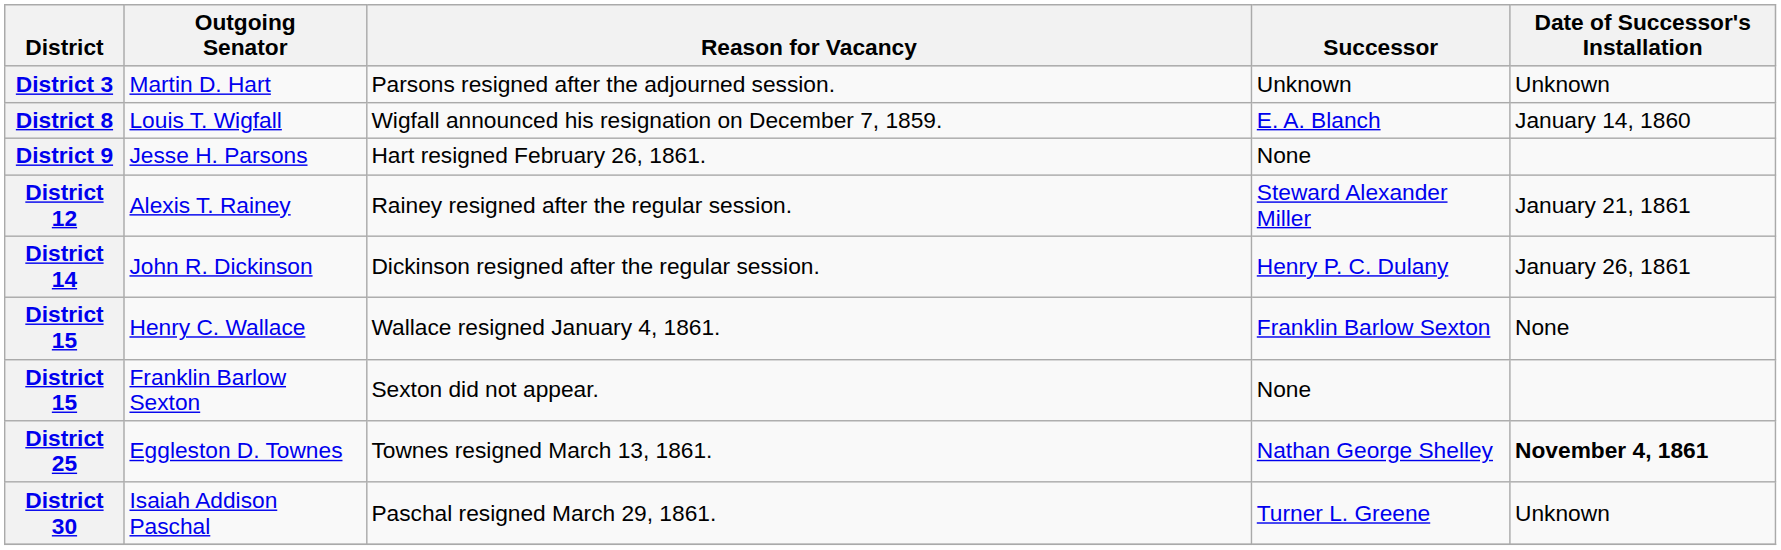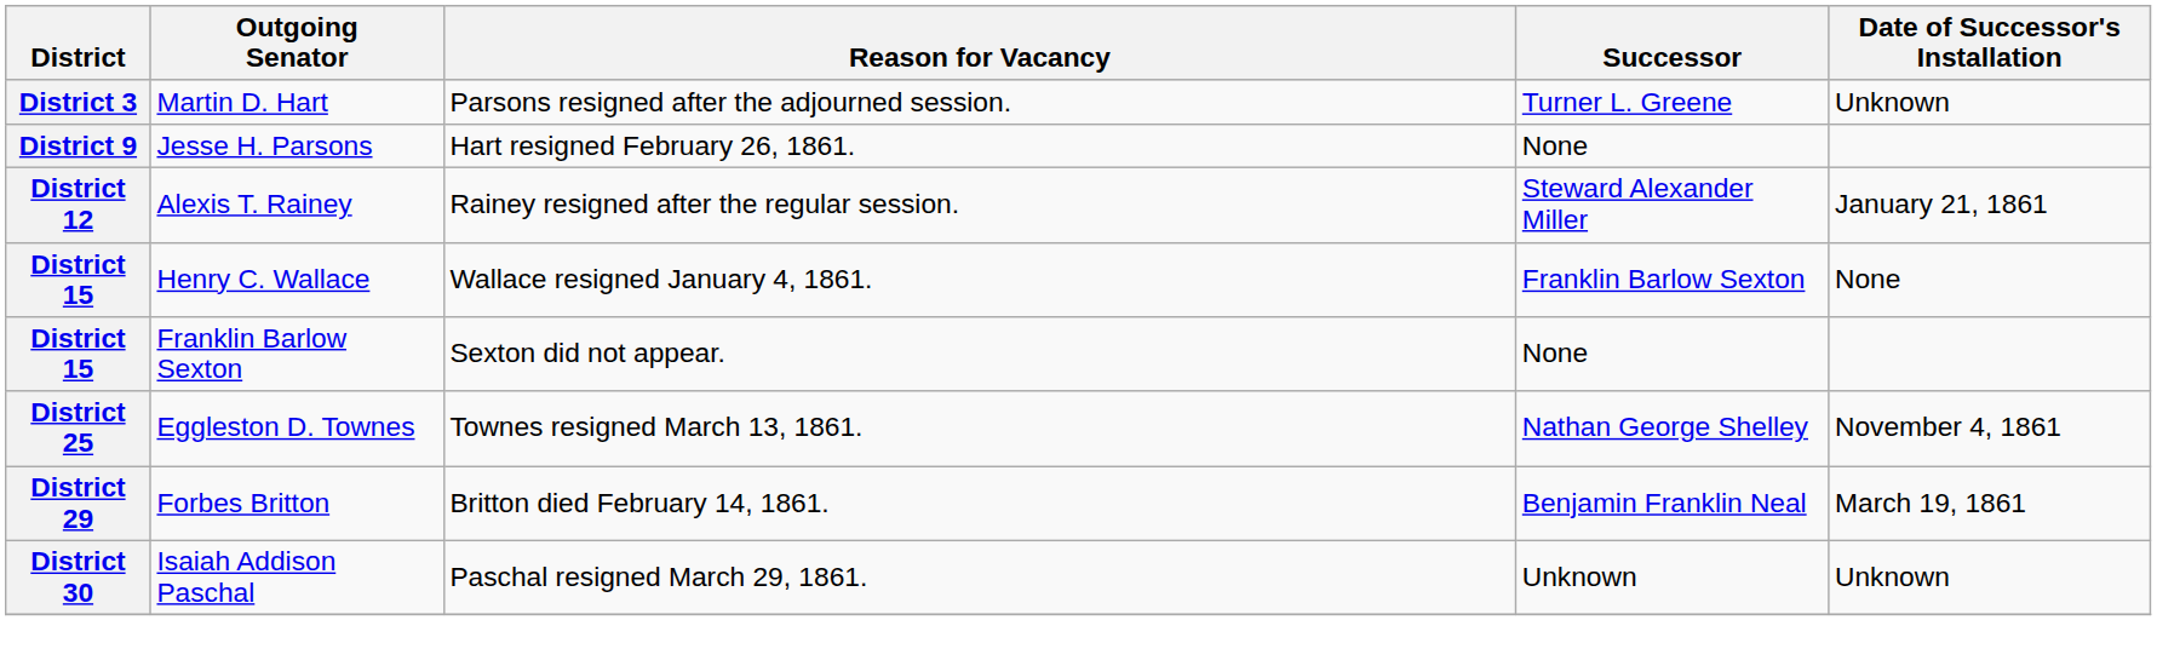 <table class="wikitable">
 <tr bgcolor="#cccccc" align="center" valign="bottom">
 <th>District</th>
 <th>Outgoing<br>Senator</th>
 <th width="50%">Reason for Vacancy</th>
 <th>Successor</th>
 <th width="15%">Date of Successor's Installation</th>
 </tr>
 <tr>
 <th><a href='#'>District 3</a></th>
 <td><a href='#'>Martin D. Hart</a></td>
 <td>Parsons resigned after the adjourned session.</td>
+<td><a href='#'>Turner L. Greene</a></td>
 <td>Unknown</td>
-<td>Unknown</td>
-</tr>
-<tr>
-<th><a href='#'>District 8</a></th>
-<td><a href='#'>Louis T. Wigfall</a></td>
-<td>Wigfall announced his resignation on December 7, 1859.</td>
-<td><a href='#'>E. A. Blanch</a></td>
-<td>January 14, 1860</td>
 </tr>
 <tr>
 <th><a href='#'>District 9</a></th>
 <td><a href='#'>Jesse H. Parsons</a></td>
 <td>Hart resigned February 26, 1861.</td>
 <td>None</td>
 <td></td>
 </tr>
 <tr>
 <th><a href='#'>District 12</a></th>
 <td><a href='#'>Alexis T. Rainey</a></td>
 <td>Rainey resigned after the regular session.</td>
 <td><a href='#'>Steward Alexander Miller</a></td>
 <td>January 21, 1861</td>
-</tr>
-<tr>
-<th><a href='#'>District 14</a></th>
-<td><a href='#'>John R. Dickinson</a></td>
-<td>Dickinson resigned after the regular session.</td>
-<td><a href='#'>Henry P. C. Dulany</a></td>
-<td>January 26, 1861</td>
 </tr>
 <tr>
 <th><a href='#'>District 15</a></th>
 <td><a href='#'>Henry C. Wallace</a></td>
 <td>Wallace resigned January 4, 1861.</td>
 <td><a href='#'>Franklin Barlow Sexton</a></td>
 <td>None</td>
 </tr>
 <tr>
 <th><a href='#'>District 15</a></th>
 <td><a href='#'>Franklin Barlow Sexton</a></td>
 <td>Sexton did not appear.</td>
 <td>None</td>
 <td></td>
 </tr>
 <tr>
 <th><a href='#'>District 25</a></th>
 <td><a href='#'>Eggleston D. Townes</a></td>
 <td>Townes resigned March 13, 1861.</td>
 <td><a href='#'>Nathan George Shelley</a></td>
-<td><strong>November 4, 1861</strong></td>
+<td>November 4, 1861</td>
+</tr>
+<tr>
+<th><a href='#'>District 29</a></th>
+<td><a href='#'>Forbes Britton</a></td>
+<td>Britton died February 14, 1861.</td>
+<td><a href='#'>Benjamin Franklin Neal</a></td>
+<td>March 19, 1861</td>
 </tr>
 <tr>
 <th><a href='#'>District 30</a></th>
 <td><a href='#'>Isaiah Addison Paschal</a></td>
 <td>Paschal resigned March 29, 1861.</td>
-<td><a href='#'>Turner L. Greene</a></td>
+<td>Unknown</td>
 <td>Unknown</td>
 </tr>
 <tr>
 </tr>
 </table>
